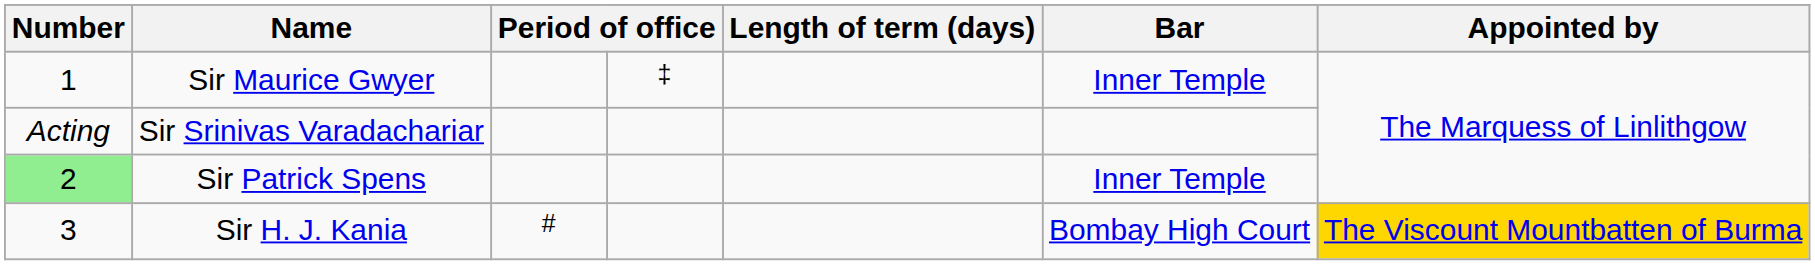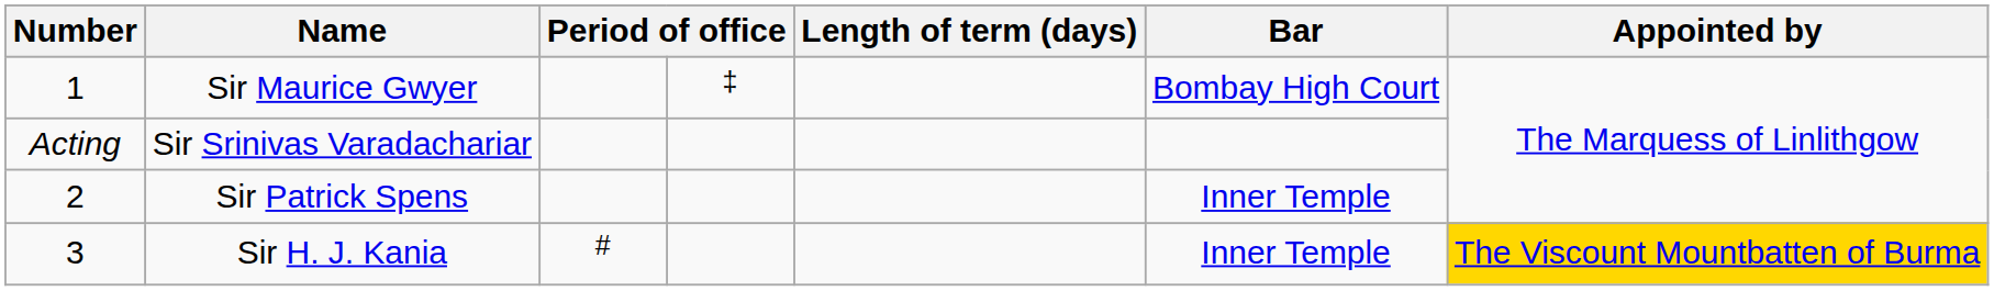 <table class="sortable wikitable ">
 <tr style="background:#B5B5B5">
 <th>Number</th>
 <th class="unsortable">Name</th>
 <th class="unsortable" colspan="2">Period of office</th>
 <th>Length of term (days)</th>
 <th>Bar</th>
 <th>Appointed by</th>
 </tr>
 <tr align="center">
 <td>1</td>
 <td>Sir <a href='#'>Maurice Gwyer</a></td>
 <td></td>
 <td><sup>‡</sup></td>
 <td></td>
-<td><a href='#'>Inner Temple</a></td>
+<td><a href='#'>Bombay High Court</a></td>
 <td rowspan=3 align=center><a href='#'>The Marquess of Linlithgow</a></td>
 </tr>
 <tr align="center">
 <td><em>Acting</em></td>
 <td>Sir <a href='#'>Srinivas Varadachariar</a></td>
 <td></td>
 <td></td>
 <td></td>
 <td></td>
 </tr>
 <tr align="center">
-<td style="background: lightgreen;">2</td>
+<td>2</td>
 <td>Sir <a href='#'>Patrick Spens</a></td>
 <td></td>
 <td></td>
 <td></td>
 <td><a href='#'>Inner Temple</a></td>
 </tr>
 <tr align="center">
 <td>3</td>
 <td>Sir <a href='#'>H. J. Kania</a></td>
 <td><sup>#</sup></td>
 <td></td>
 <td></td>
-<td><a href='#'>Bombay High Court</a></td>
+<td><a href='#'>Inner Temple</a></td>
 <td rowspan= align=center style="background: gold;"><a href='#'>The Viscount Mountbatten of Burma</a></td>
 </tr>
 </table>
